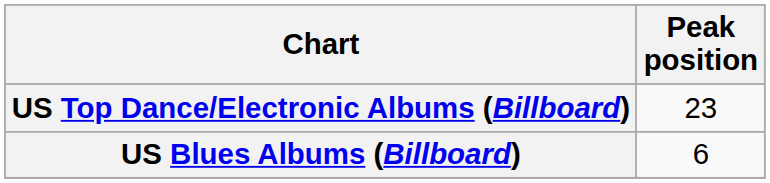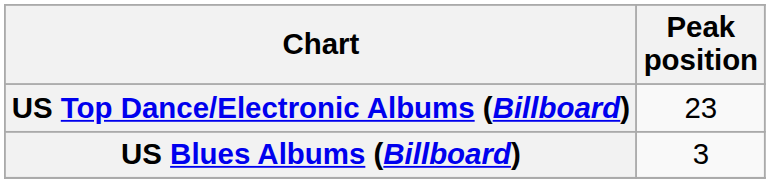 <table class="wikitable plainrowheaders sortable" style="text-align:center;" border="1">
 <tr>
 <th scope="col">Chart</th>
 <th scope="col">Peak<br>position</th>
 </tr>
 <tr>
 <th scope="row">US <a href='#'>Top Dance/Electronic Albums</a> (<em><a href='#'>Billboard</a></em>)</th>
 <td>23</td>
 </tr>
 <tr>
 <th scope="row">US <a href='#'>Blues Albums</a> (<em><a href='#'>Billboard</a></em>)</th>
-<td>6</td>
+<td>3</td>
 </tr>
 <tr>
 </tr>
 </table>
